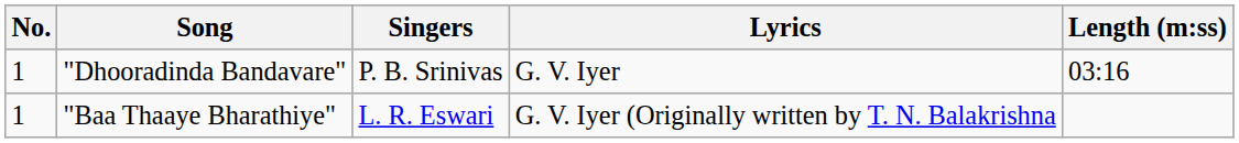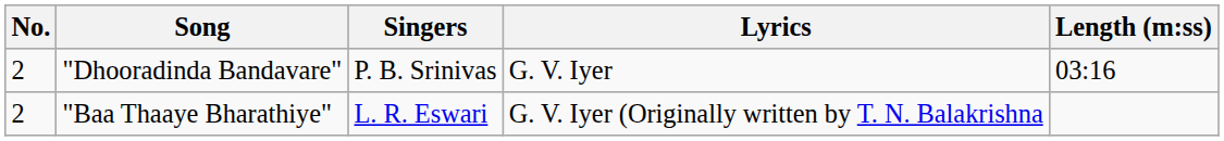 <table class="wikitable" style="font-size:95%;">
 <tr>
 <th>No.</th>
 <th>Song</th>
 <th>Singers</th>
 <th>Lyrics</th>
 <th>Length (m:ss)</th>
 </tr>
 <tr>
-<td>1</td>
+<td>2</td>
 <td>"Dhooradinda Bandavare"</td>
 <td>P. B. Srinivas</td>
 <td>G. V. Iyer</td>
 <td>03:16</td>
 </tr>
 <tr>
-<td>1</td>
+<td>2</td>
 <td>"Baa Thaaye Bharathiye"</td>
 <td><a href='#'>L. R. Eswari</a></td>
 <td>G. V. Iyer (Originally written by <a href='#'>T. N. Balakrishna</a></td>
 <td></td>
 </tr>
 </table>
